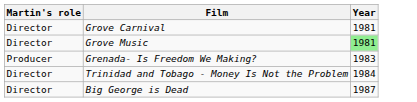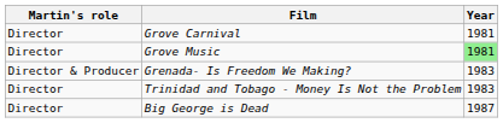 <table class="wikitable">
 <tr>
 <th>Martin's role</th>
 <th>Film</th>
 <th>Year</th>
 </tr>
 <tr>
 <td>Director</td>
 <td><em>Grove Carnival</em></td>
 <td>1981</td>
 </tr>
 <tr>
 <td>Director</td>
 <td><em>Grove Music</em></td>
 <td style="background: lightgreen;">1981</td>
 </tr>
 <tr>
-<td>Producer</td>
+<td>Director & Producer</td>
 <td><em>Grenada- Is Freedom We Making?</em></td>
 <td>1983</td>
 </tr>
 <tr>
 <td>Director</td>
 <td><em>Trinidad and Tobago - Money Is Not the Problem</em></td>
-<td>1984</td>
+<td>1983</td>
 </tr>
 <tr>
 <td>Director</td>
 <td><em>Big George is Dead</em></td>
 <td>1987</td>
 </tr>
 </table>
